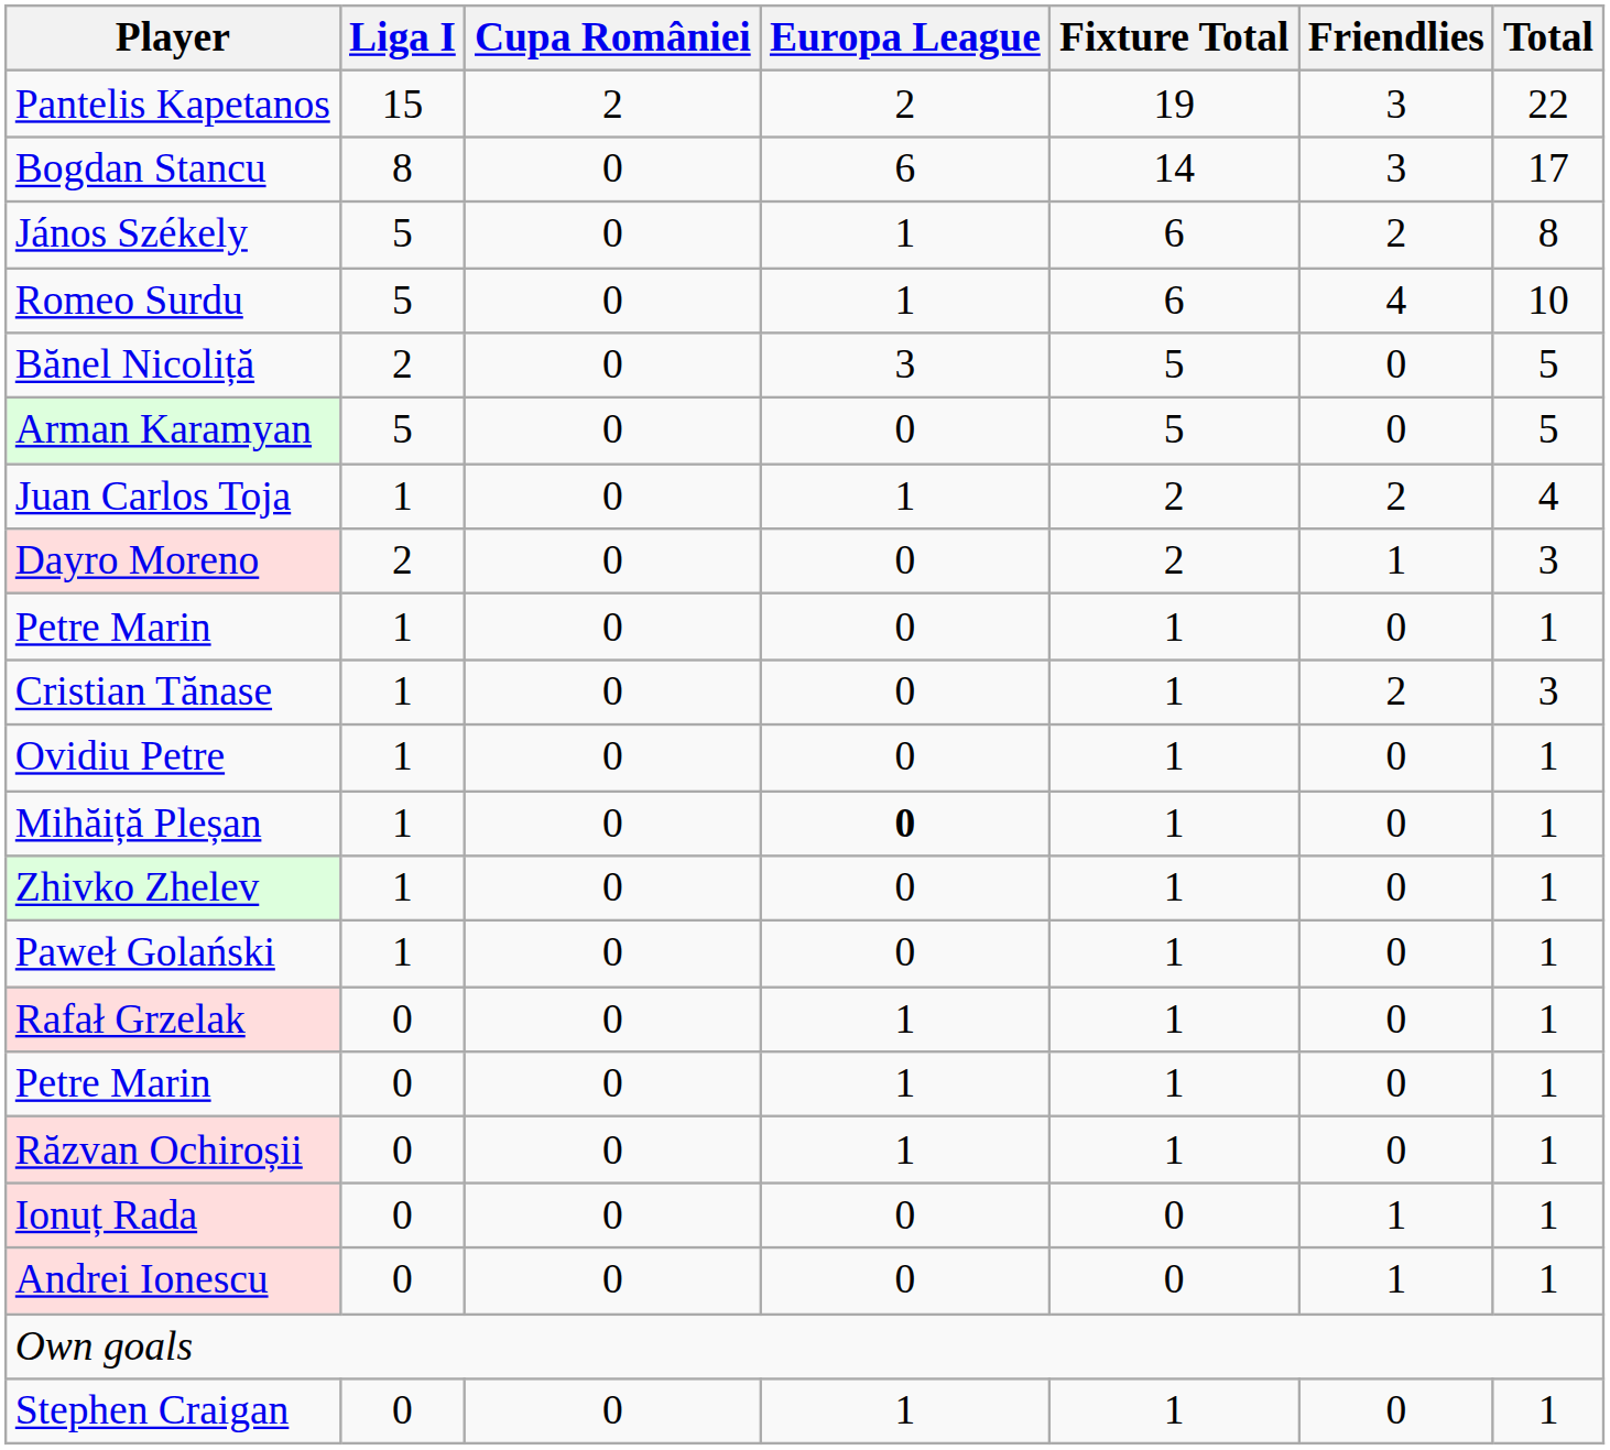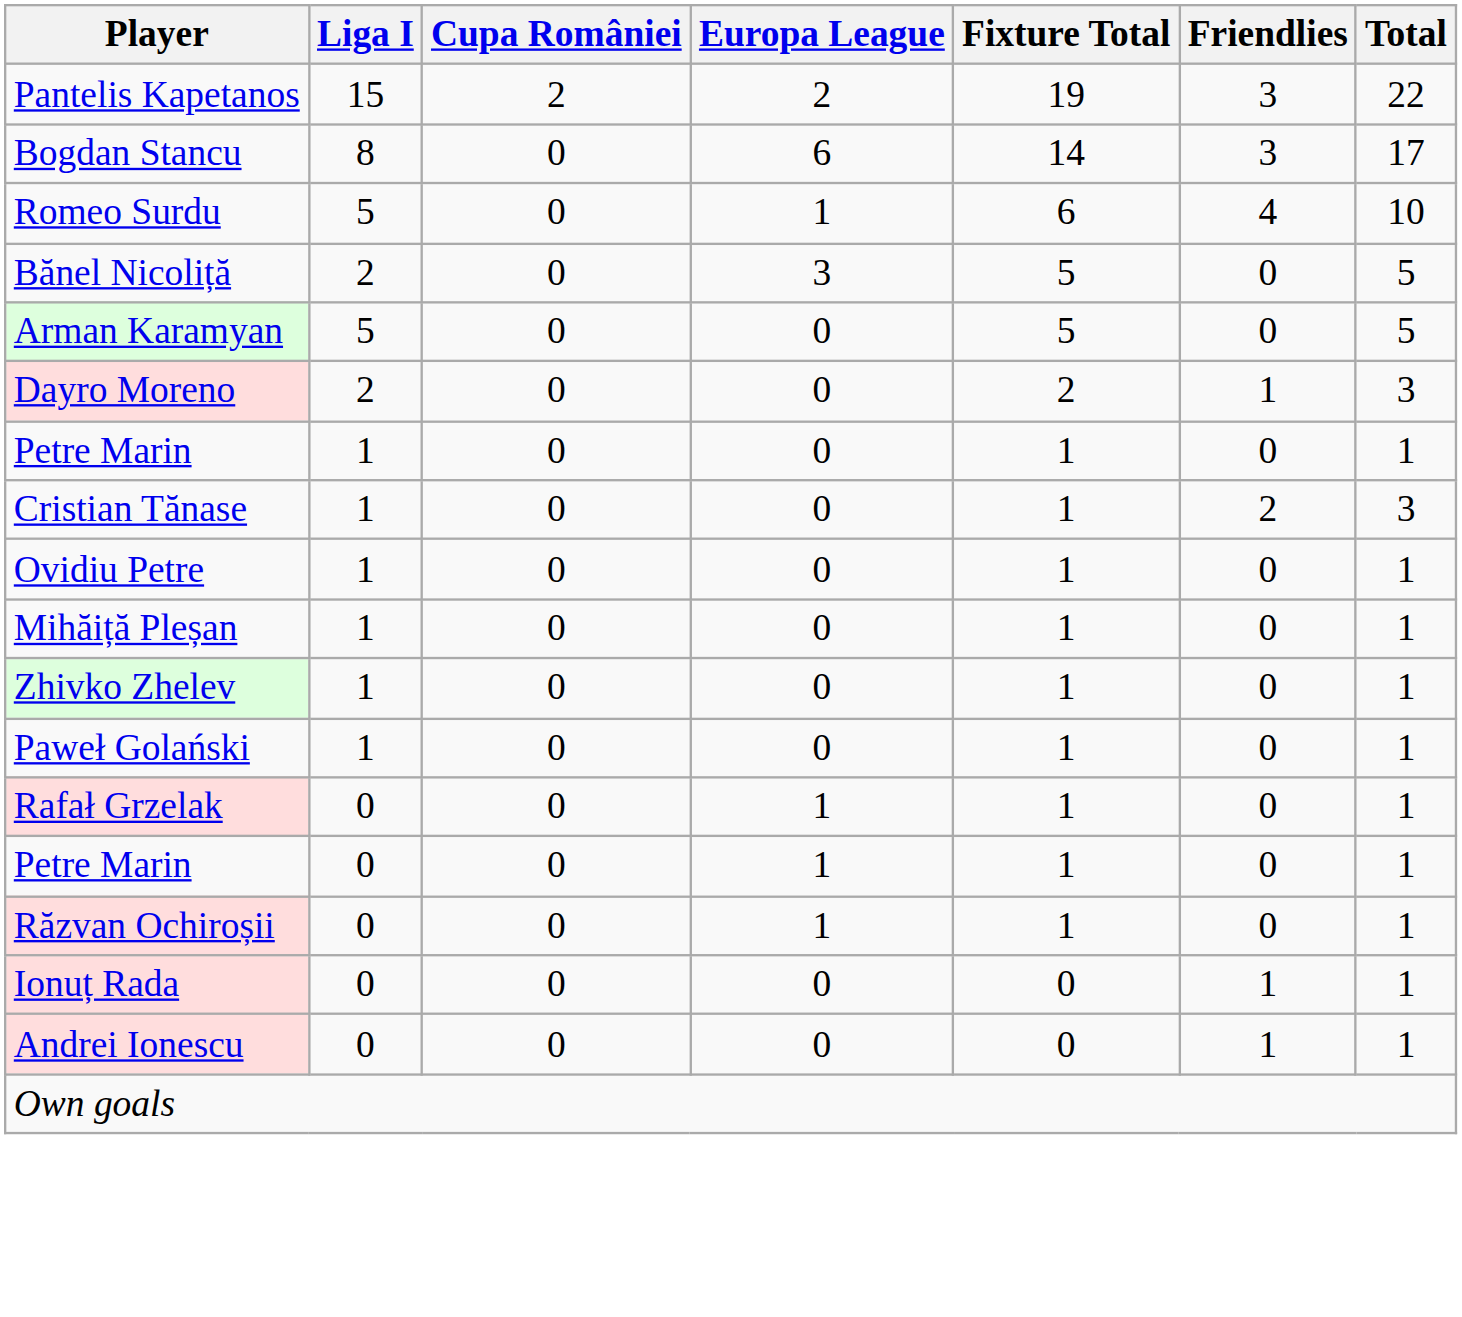 <table class="wikitable sortable">
 <tr>
 <th>Player</th>
 <th><a href='#'>Liga I</a></th>
 <th><a href='#'>Cupa României</a></th>
 <th><a href='#'>Europa League</a></th>
 <th>Fixture Total</th>
 <th>Friendlies</th>
 <th>Total</th>
 </tr>
 <tr>
 <td> <a href='#'>Pantelis Kapetanos</a></td>
 <td align=center>15</td>
 <td align=center>2</td>
 <td align=center>2</td>
 <td align=center>19</td>
 <td align=center>3</td>
 <td align=center>22</td>
 </tr>
 <tr>
 <td> <a href='#'>Bogdan Stancu</a></td>
 <td align=center>8</td>
 <td align=center>0</td>
 <td align=center>6</td>
 <td align=center>14</td>
 <td align=center>3</td>
 <td align=center>17</td>
 </tr>
 <tr>
-<td> <a href='#'>János Székely</a></td>
-<td align=center>5</td>
-<td align=center>0</td>
-<td align=center>1</td>
-<td align=center>6</td>
-<td align=center>2</td>
-<td align=center>8</td>
-</tr>
-<tr>
 <td> <a href='#'>Romeo Surdu</a></td>
 <td align=center>5</td>
 <td align=center>0</td>
 <td align=center>1</td>
 <td align=center>6</td>
 <td align=center>4</td>
 <td align=center>10</td>
 </tr>
 <tr>
 <td> <a href='#'>Bănel Nicoliță</a></td>
 <td align=center>2</td>
 <td align=center>0</td>
 <td align=center>3</td>
 <td align=center>5</td>
 <td align=center>0</td>
 <td align=center>5</td>
 </tr>
 <tr>
 <td style="text-align:left;" bgcolor="#ddffdd"> <a href='#'>Arman Karamyan</a></td>
 <td align=center>5</td>
 <td align=center>0</td>
 <td align=center>0</td>
 <td align=center>5</td>
 <td align=center>0</td>
 <td align=center>5</td>
-</tr>
-<tr>
-<td> <a href='#'>Juan Carlos Toja</a></td>
-<td align=center>1</td>
-<td align=center>0</td>
-<td align=center>1</td>
-<td align=center>2</td>
-<td align=center>2</td>
-<td align=center>4</td>
 </tr>
 <tr>
 <td style="text-align:left;" bgcolor="#ffdddd"> <a href='#'>Dayro Moreno</a></td>
 <td align=center>2</td>
 <td align=center>0</td>
 <td align=center>0</td>
 <td align=center>2</td>
 <td align=center>1</td>
 <td align=center>3</td>
 </tr>
 <tr>
 <td> <a href='#'>Petre Marin</a></td>
 <td align=center>1</td>
 <td align=center>0</td>
 <td align=center>0</td>
 <td align=center>1</td>
 <td align=center>0</td>
 <td align=center>1</td>
 </tr>
 <tr>
 <td> <a href='#'>Cristian Tănase</a></td>
 <td align=center>1</td>
 <td align=center>0</td>
 <td align=center>0</td>
 <td align=center>1</td>
 <td align=center>2</td>
 <td align=center>3</td>
 </tr>
 <tr>
 <td> <a href='#'>Ovidiu Petre</a></td>
 <td align=center>1</td>
 <td align=center>0</td>
 <td align=center>0</td>
 <td align=center>1</td>
 <td align=center>0</td>
 <td align=center>1</td>
 </tr>
 <tr>
 <td> <a href='#'>Mihăiță Pleșan</a></td>
 <td align=center>1</td>
 <td align=center>0</td>
-<td align=center><strong>0</strong></td>
+<td align=center>0</td>
 <td align=center>1</td>
 <td align=center>0</td>
 <td align=center>1</td>
 </tr>
 <tr>
 <td style="text-align:left;" bgcolor="#ddffdd"> <a href='#'>Zhivko Zhelev</a></td>
 <td align=center>1</td>
 <td align=center>0</td>
 <td align=center>0</td>
 <td align=center>1</td>
 <td align=center>0</td>
 <td align=center>1</td>
 </tr>
 <tr>
 <td> <a href='#'>Paweł Golański</a></td>
 <td align=center>1</td>
 <td align=center>0</td>
 <td align=center>0</td>
 <td align=center>1</td>
 <td align=center>0</td>
 <td align=center>1</td>
 </tr>
 <tr>
 <td style="text-align:left;" bgcolor="#ffdddd"> <a href='#'>Rafał Grzelak</a></td>
 <td align=center>0</td>
 <td align=center>0</td>
 <td align=center>1</td>
 <td align=center>1</td>
 <td align=center>0</td>
 <td align=center>1</td>
 </tr>
 <tr>
 <td> <a href='#'>Petre Marin</a></td>
 <td align=center>0</td>
 <td align=center>0</td>
 <td align=center>1</td>
 <td align=center>1</td>
 <td align=center>0</td>
 <td align=center>1</td>
 </tr>
 <tr>
 <td style="text-align:left;" bgcolor="#ffdddd"> <a href='#'>Răzvan Ochiroșii</a></td>
 <td align=center>0</td>
 <td align=center>0</td>
 <td align=center>1</td>
 <td align=center>1</td>
 <td align=center>0</td>
 <td align=center>1</td>
 </tr>
 <tr>
 <td style="text-align:left;" bgcolor="#ffdddd"> <a href='#'>Ionuț Rada</a></td>
 <td align=center>0</td>
 <td align=center>0</td>
 <td align=center>0</td>
 <td align=center>0</td>
 <td align=center>1</td>
 <td align=center>1</td>
 </tr>
 <tr>
 <td style="text-align:left;" bgcolor="#ffdddd"> <a href='#'>Andrei Ionescu</a></td>
 <td align=center>0</td>
 <td align=center>0</td>
 <td align=center>0</td>
 <td align=center>0</td>
 <td align=center>1</td>
 <td align=center>1</td>
 </tr>
 <tr>
 <td colspan="7"><em>Own goals</em></td>
 </tr>
-<tr>
-<td> <a href='#'>Stephen Craigan</a></td>
-<td align=center>0</td>
-<td align=center>0</td>
-<td align=center>1</td>
-<td align=center>1</td>
-<td align=center>0</td>
-<td align=center>1</td>
-</tr>
 </table>
